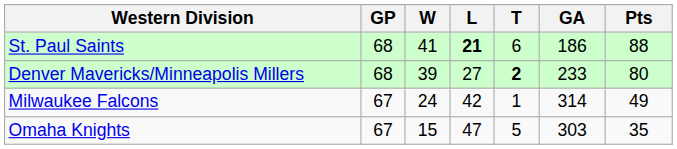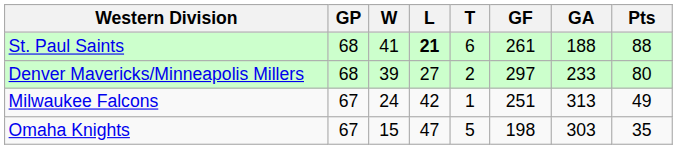 <table class="wikitable">
 <tr>
 <th width="40%">Western Division</th>
 <th width="5%">GP</th>
 <th width="5%">W</th>
 <th width="5%">L</th>
 <th width="5%">T</th>
+<th width="7.5%">GF</th>
 <th width="7.5%">GA</th>
 <th width="7.5%">Pts</th>
 </tr>
 <tr align="center" bgcolor="#CCFFCC">
 <td align="left"><a href='#'>St. Paul Saints</a></td>
 <td>68</td>
 <td>41</td>
 <td><strong>21</strong></td>
 <td>6</td>
-<td>186</td>
+<td>261</td>
+<td>188</td>
 <td>88</td>
 </tr>
 <tr align="center" bgcolor="#CCFFCC">
 <td align="left"><a href='#'>Denver Mavericks/Minneapolis Millers</a></td>
 <td>68</td>
 <td>39</td>
 <td>27</td>
-<td><strong>2</strong></td>
+<td>2</td>
+<td>297</td>
 <td>233</td>
 <td>80</td>
 </tr>
 <tr align="center">
 <td align="left"><a href='#'>Milwaukee Falcons</a></td>
 <td>67</td>
 <td>24</td>
 <td>42</td>
 <td>1</td>
-<td>314</td>
+<td>251</td>
+<td>313</td>
 <td>49</td>
 </tr>
 <tr align="center">
 <td align="left"><a href='#'>Omaha Knights</a></td>
 <td>67</td>
 <td>15</td>
 <td>47</td>
 <td>5</td>
+<td>198</td>
 <td>303</td>
 <td>35</td>
 </tr>
 </table>
